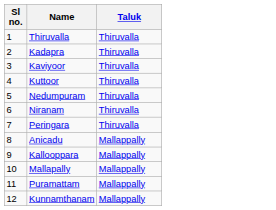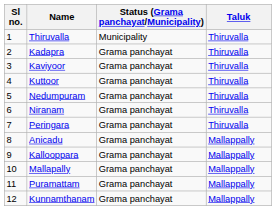 <table class="wikitable sortable" style="font-size: 95%;">
 <tr>
 <th width="30px">Sl no.</th>
 <th width="100px">Name</th>
+<th width="130px">Status (<a href='#'>Grama panchayat</a>/<a href='#'>Municipality</a>)</th>
 <th width="100px"><a href='#'>Taluk</a></th>
 </tr>
 <tr>
 <td>1</td>
 <td><a href='#'>Thiruvalla</a></td>
+<td>Municipality</td>
 <td><a href='#'>Thiruvalla</a></td>
 </tr>
 <tr>
 <td>2</td>
 <td><a href='#'>Kadapra</a></td>
+<td>Grama panchayat</td>
 <td><a href='#'>Thiruvalla</a></td>
 </tr>
 <tr>
 <td>3</td>
 <td><a href='#'>Kaviyoor</a></td>
+<td>Grama panchayat</td>
 <td><a href='#'>Thiruvalla</a></td>
 </tr>
 <tr>
 <td>4</td>
 <td><a href='#'>Kuttoor</a></td>
+<td>Grama panchayat</td>
 <td><a href='#'>Thiruvalla</a></td>
 </tr>
 <tr>
 <td>5</td>
 <td><a href='#'>Nedumpuram</a></td>
+<td>Grama panchayat</td>
 <td><a href='#'>Thiruvalla</a></td>
 </tr>
 <tr>
 <td>6</td>
 <td><a href='#'>Niranam</a></td>
+<td>Grama panchayat</td>
 <td><a href='#'>Thiruvalla</a></td>
 </tr>
 <tr>
 <td>7</td>
 <td><a href='#'>Peringara</a></td>
+<td>Grama panchayat</td>
 <td><a href='#'>Thiruvalla</a></td>
 </tr>
 <tr>
 <td>8</td>
 <td><a href='#'>Anicadu</a></td>
+<td>Grama panchayat</td>
 <td><a href='#'>Mallappally</a></td>
 </tr>
 <tr>
 <td>9</td>
 <td><a href='#'>Kallooppara</a></td>
+<td>Grama panchayat</td>
 <td><a href='#'>Mallappally</a></td>
 </tr>
 <tr>
 <td>10</td>
 <td><a href='#'>Mallapally</a></td>
+<td>Grama panchayat</td>
 <td><a href='#'>Mallappally</a></td>
 </tr>
 <tr>
 <td>11</td>
 <td><a href='#'>Puramattam</a></td>
+<td>Grama panchayat</td>
 <td><a href='#'>Mallappally</a></td>
 </tr>
 <tr>
 <td>12</td>
 <td><a href='#'>Kunnamthanam</a></td>
+<td>Grama panchayat</td>
 <td><a href='#'>Mallappally</a></td>
 </tr>
 </table>
